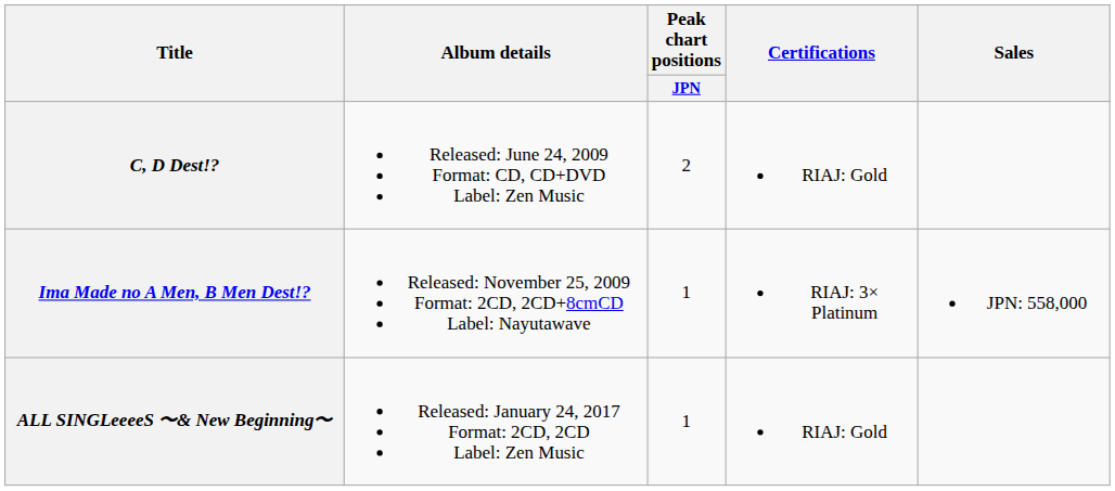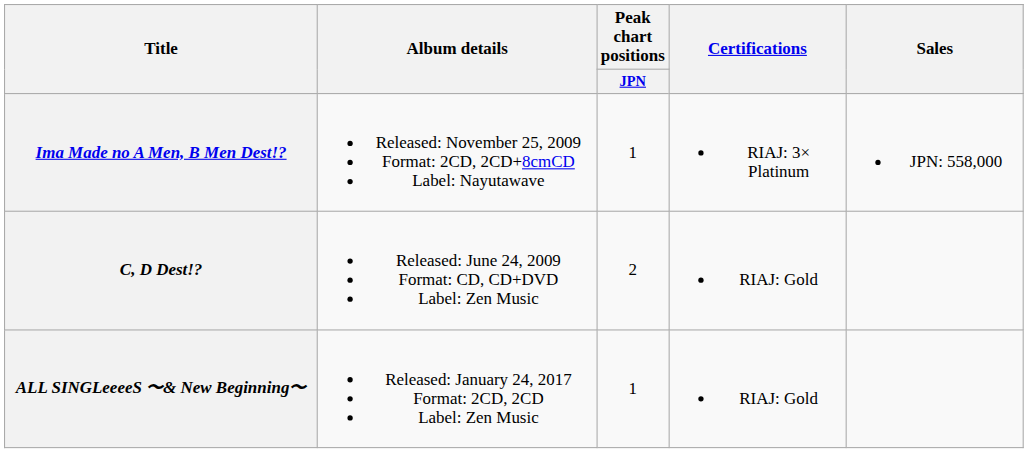 <table class="wikitable plainrowheaders" style="text-align:center;" border="1">
 <tr>
 <th scope="col" rowspan="2" style="width:18em;">Title</th>
 <th scope="col" rowspan="2" style="width:16em;">Album details</th>
 <th scope="col" colspan="1">Peak chart positions</th>
 <th scope="col" rowspan="2" style="width:10em;"><a href='#'>Certifications</a><br></th>
 <th scope="col" rowspan="2" style="width:10em;">Sales <br></th>
 </tr>
 <tr>
 <th scope="col" style="width:3em;font-size:85%;"><a href='#'>JPN</a><br></th>
 </tr>
 <tr>
+<th scope="row"><em><a href='#'>Ima Made no A Men, B Men Dest!?</a></em></th>
+<td><br><ul><li>Released: November 25, 2009</li><li>Format: 2CD, 2CD+<a href='#'>8cmCD</a></li><li>Label: Nayutawave</li></ul></td>
+<td>1</td>
+<td><br><ul><li>RIAJ: 3× Platinum</li></ul></td>
+<td><br><ul><li>JPN: 558,000</li></ul></td>
+</tr>
+<tr>
 <th scope="row"><em>C, D Dest!?</em></th>
 <td><br><ul><li>Released: June 24, 2009</li><li>Format: CD, CD+DVD</li><li>Label: Zen Music</li></ul></td>
 <td>2</td>
 <td><br><ul><li>RIAJ: Gold</li></ul></td>
 <td></td>
-</tr>
-<tr>
-<th scope="row"><em><a href='#'>Ima Made no A Men, B Men Dest!?</a></em></th>
-<td><br><ul><li>Released: November 25, 2009</li><li>Format: 2CD, 2CD+<a href='#'>8cmCD</a></li><li>Label: Nayutawave</li></ul></td>
-<td>1</td>
-<td><br><ul><li>RIAJ: 3× Platinum</li></ul></td>
-<td><br><ul><li>JPN: 558,000</li></ul></td>
 </tr>
 <tr>
 <th scope="row"><em>ALL SINGLeeeeS 〜& New Beginning〜</em></th>
 <td><br><ul><li>Released: January 24, 2017</li><li>Format: 2CD, 2CD</li><li>Label: Zen Music</li></ul></td>
 <td>1</td>
 <td><br><ul><li>RIAJ: Gold</li></ul></td>
 <td></td>
 </tr>
 </table>
